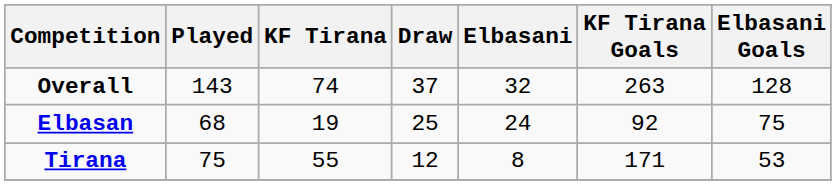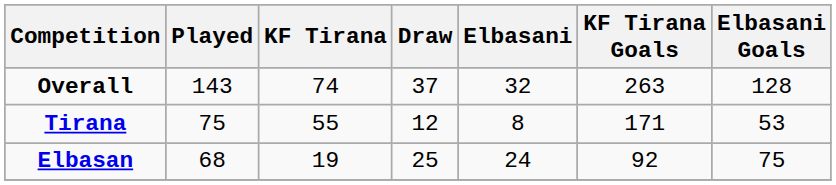 <table class=wikitable style="text-align:center">
 <tr>
 <th>Competition</th>
 <th>Played</th>
 <th>KF Tirana</th>
 <th>Draw</th>
 <th>Elbasani</th>
 <th>KF Tirana <br> Goals</th>
 <th>Elbasani <br> Goals</th>
 </tr>
 <tr>
 <td><strong>Overall</strong></td>
 <td>143</td>
 <td>74</td>
 <td>37</td>
 <td>32</td>
 <td>263</td>
 <td>128</td>
 </tr>
 <tr>
+<td><strong><a href='#'>Tirana</a></strong></td>
+<td>75</td>
+<td>55</td>
+<td>12</td>
+<td>8</td>
+<td>171</td>
+<td>53</td>
+</tr>
+<tr>
 <td><strong><a href='#'>Elbasan</a></strong></td>
 <td>68</td>
 <td>19</td>
 <td>25</td>
 <td>24</td>
 <td>92</td>
 <td>75</td>
 </tr>
 <tr>
-<td><strong><a href='#'>Tirana</a></strong></td>
-<td>75</td>
-<td>55</td>
-<td>12</td>
-<td>8</td>
-<td>171</td>
-<td>53</td>
-</tr>
-<tr>
 </tr>
 </table>
